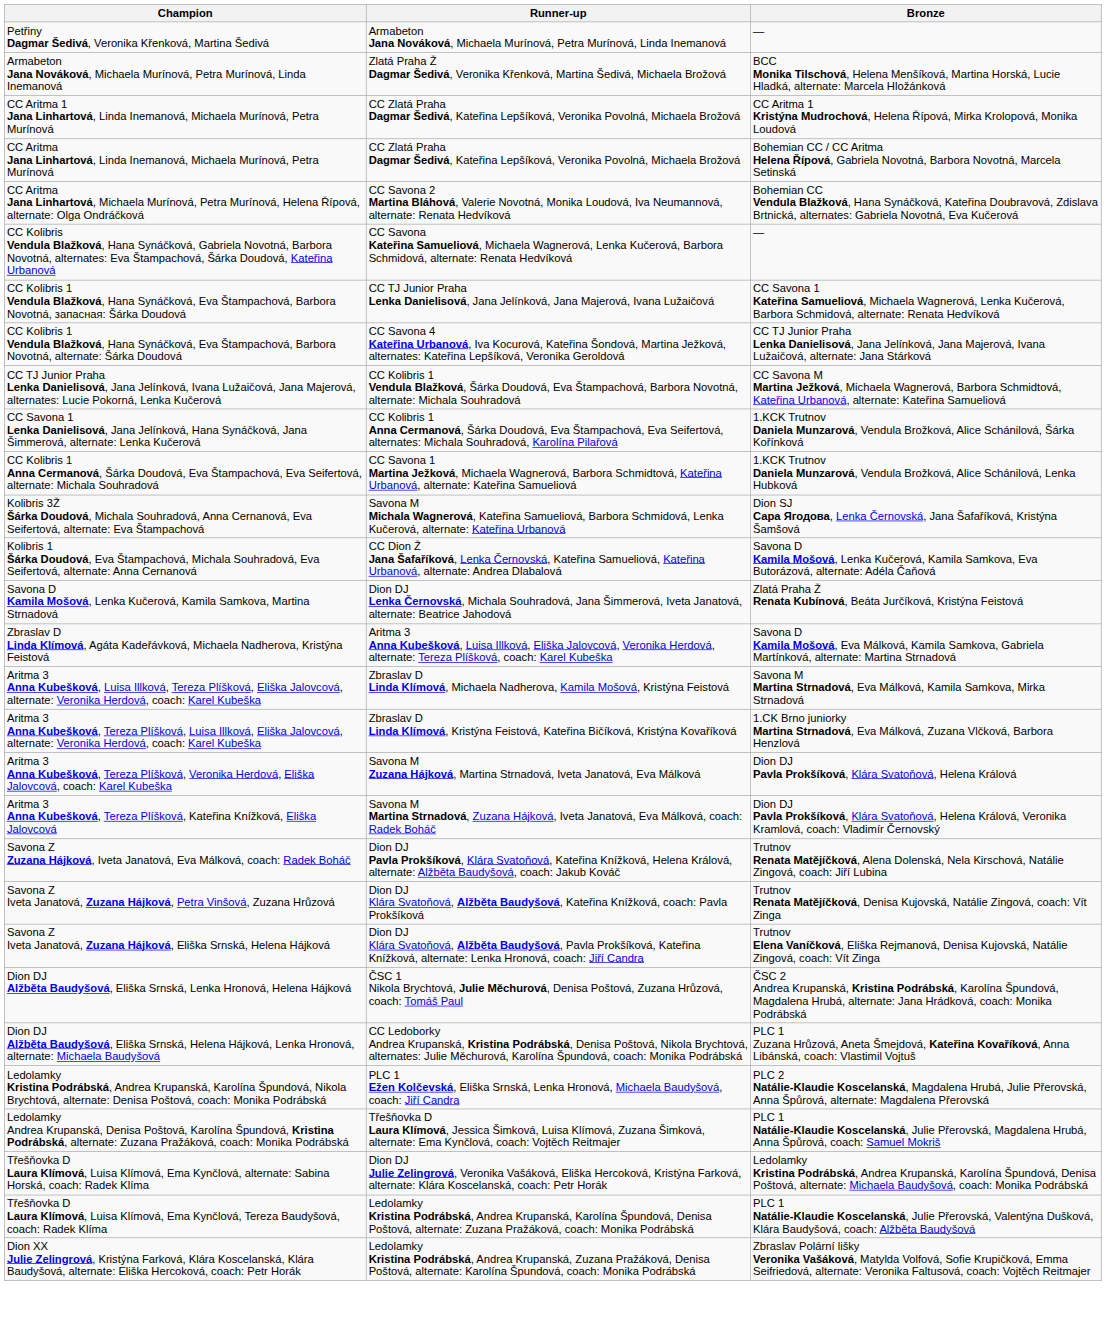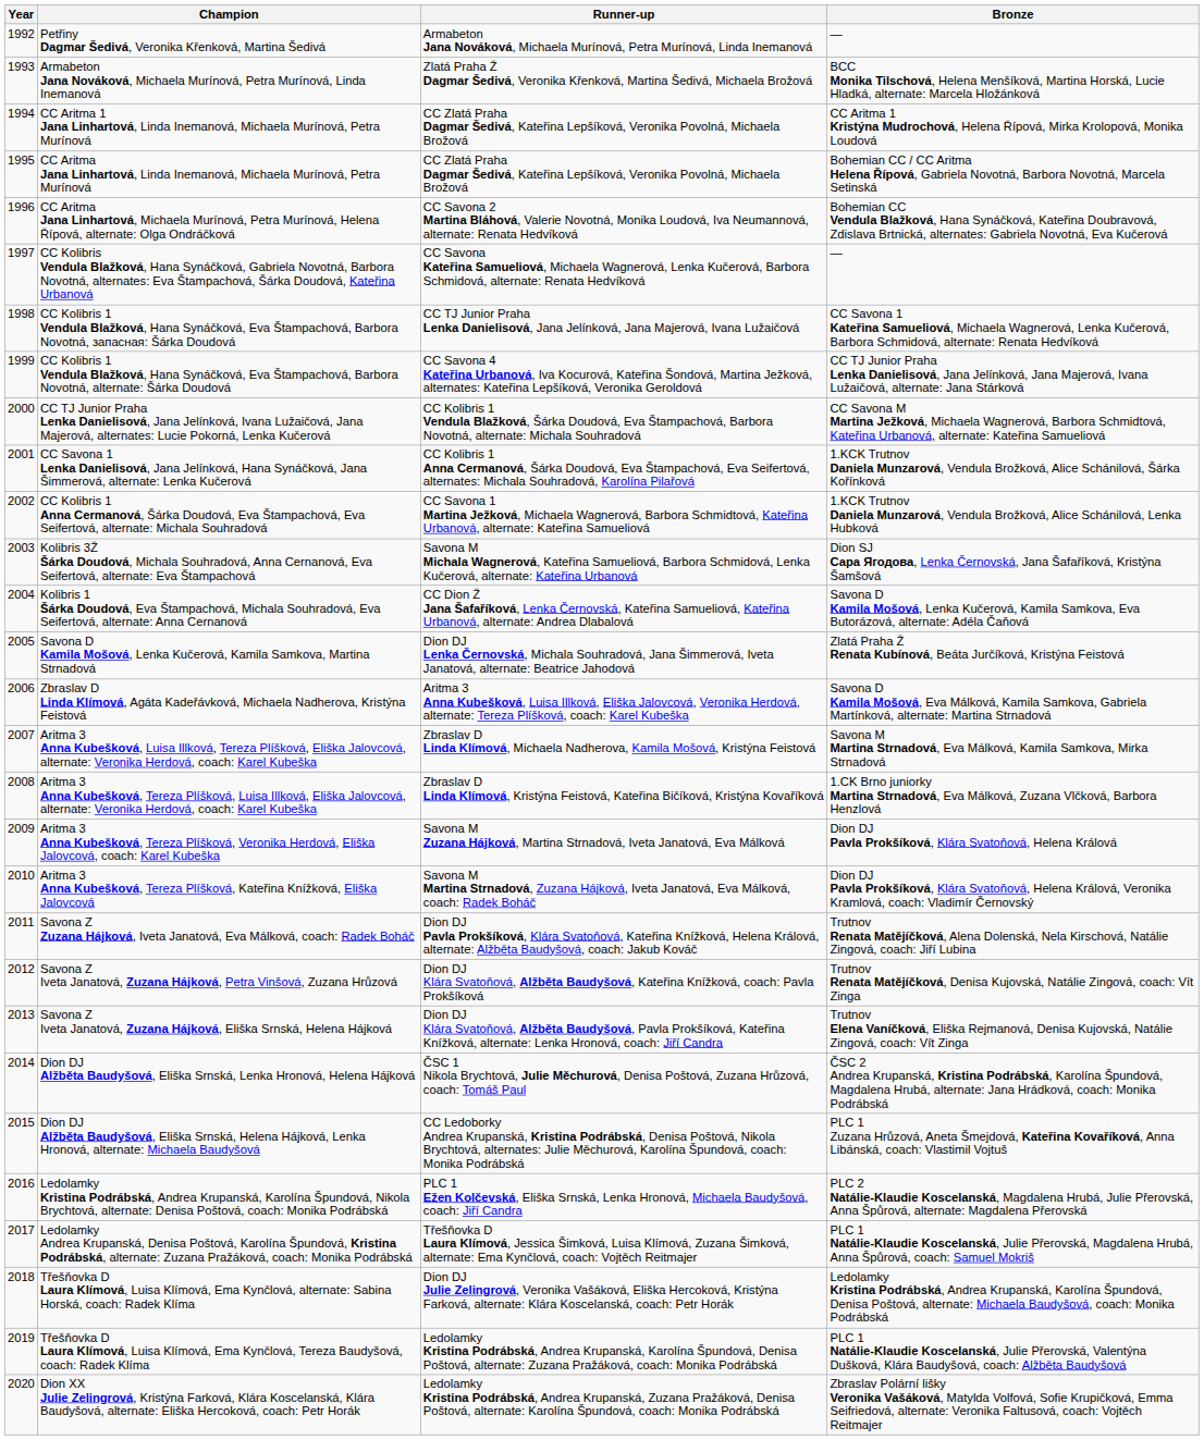 <table class="wikitable">
 <tr>
+<th scope="col">Year</th>
 <th scope="col">Champion</th>
 <th scope="col">Runner-up</th>
 <th scope="col">Bronze</th>
 </tr>
 <tr valign="top">
+<td align=center>1992</td>
 <td>Petřiny<br><strong>Dagmar Šedivá</strong>, Veronika Křenková, Martina Šedivá</td>
 <td>Armabeton<br><strong>Jana Nováková</strong>, Michaela Murínová, Petra Murínová, Linda Inemanová</td>
 <td>—</td>
 </tr>
 <tr valign="top">
+<td align=center>1993</td>
 <td>Armabeton<br><strong>Jana Nováková</strong>, Michaela Murínová, Petra Murínová, Linda Inemanová</td>
 <td>Zlatá Praha Ž<br><strong>Dagmar Šedivá</strong>, Veronika Křenková, Martina Šedivá, Michaela Brožová</td>
 <td>BCC<br><strong>Monika Tilschová</strong>, Helena Menšíková, Martina Horská, Lucie Hladká, alternate: Marcela Hložánková</td>
 </tr>
 <tr valign="top">
+<td align=center>1994</td>
 <td>CC Aritma 1<br><strong>Jana Linhartová</strong>, Linda Inemanová, Michaela Murínová, Petra Murínová</td>
 <td>CC Zlatá Praha<br><strong>Dagmar Šedivá</strong>, Kateřina Lepšíková, Veronika Povolná, Michaela Brožová</td>
 <td>CC Aritma 1<br><strong>Kristýna Mudrochová</strong>, Helena Řípová, Mirka Krolopová, Monika Loudová</td>
 </tr>
 <tr valign="top">
+<td align=center>1995</td>
 <td>CC Aritma<br><strong>Jana Linhartová</strong>, Linda Inemanová, Michaela Murínová, Petra Murínová</td>
 <td>CC Zlatá Praha<br><strong>Dagmar Šedivá</strong>, Kateřina Lepšíková, Veronika Povolná, Michaela Brožová</td>
 <td>Bohemian CC / CC Aritma<br><strong>Helena Řípová</strong>, Gabriela Novotná, Barbora Novotná, Marcela Setinská</td>
 </tr>
 <tr valign="top">
+<td align=center>1996</td>
 <td>CC Aritma<br><strong>Jana Linhartová</strong>, Michaela Murínová, Petra Murínová, Helena Řípová, alternate: Olga Ondráčková</td>
 <td>CC Savona 2<br><strong>Martina Bláhová</strong>, Valerie Novotná, Monika Loudová, Iva Neumannová, alternate: Renata Hedvíková</td>
 <td>Bohemian CC<br><strong>Vendula Blažková</strong>, Hana Synáčková, Kateřina Doubravová, Zdislava Brtnická, alternates: Gabriela Novotná, Eva Kučerová</td>
 </tr>
 <tr valign="top">
+<td align=center>1997</td>
 <td>CC Kolibris<br><strong>Vendula Blažková</strong>, Hana Synáčková, Gabriela Novotná, Barbora Novotná, alternates: Eva Štampachová, Šárka Doudová, <a href='#'>Kateřina Urbanová</a></td>
 <td>CC Savona<br><strong>Kateřina Samueliová</strong>, Michaela Wagnerová, Lenka Kučerová, Barbora Schmidová, alternate: Renata Hedvíková</td>
 <td>—</td>
 </tr>
 <tr valign="top">
+<td align=center>1998</td>
 <td>CC Kolibris 1<br><strong>Vendula Blažková</strong>, Hana Synáčková, Eva Štampachová, Barbora Novotná, запасная: Šárka Doudová</td>
 <td>CC TJ Junior Praha<br><strong>Lenka Danielisová</strong>, Jana Jelínková, Jana Majerová, Ivana Lužaičová</td>
 <td>CC Savona 1<br><strong>Kateřina Samueliová</strong>, Michaela Wagnerová, Lenka Kučerová, Barbora Schmidová, alternate: Renata Hedvíková</td>
 </tr>
 <tr valign="top">
+<td align=center>1999</td>
 <td>CC Kolibris 1<br><strong>Vendula Blažková</strong>, Hana Synáčková, Eva Štampachová, Barbora Novotná, alternate: Šárka Doudová</td>
 <td>CC Savona 4<br><strong><a href='#'>Kateřina Urbanová</a></strong>, Iva Kocurová, Kateřina Šondová, Martina Ježková, alternates: Kateřina Lepšíková, Veronika Geroldová</td>
 <td>CC TJ Junior Praha<br><strong>Lenka Danielisová</strong>, Jana Jelínková, Jana Majerová, Ivana Lužaičová, alternate: Jana Stárková</td>
 </tr>
 <tr valign="top">
+<td align=center>2000</td>
 <td>CC TJ Junior Praha<br><strong>Lenka Danielisová</strong>, Jana Jelínková, Ivana Lužaičová, Jana Majerová, alternates: Lucie Pokorná, Lenka Kučerová</td>
 <td>CC Kolibris 1<br><strong>Vendula Blažková</strong>, Šárka Doudová, Eva Štampachová, Barbora Novotná, alternate: Michala Souhradová</td>
 <td>CC Savona M<br><strong>Martina Ježková</strong>, Michaela Wagnerová, Barbora Schmidtová, <a href='#'>Kateřina Urbanová</a>, alternate: Kateřina Samueliová</td>
 </tr>
 <tr valign="top">
+<td align=center>2001</td>
 <td>CC Savona 1<br><strong>Lenka Danielisová</strong>, Jana Jelínková, Hana Synáčková, Jana Šimmerová, alternate: Lenka Kučerová</td>
 <td>CC Kolibris 1<br><strong>Anna Cermanová</strong>, Šárka Doudová, Eva Štampachová, Eva Seifertová, alternates: Michala Souhradová, <a href='#'>Karolína Pilařová</a></td>
 <td>1.KCK Trutnov<br><strong>Daniela Munzarová</strong>, Vendula Brožková, Alice Schánilová, Šárka Kořínková</td>
 </tr>
 <tr valign="top">
+<td align=center>2002</td>
 <td>CC Kolibris 1<br><strong>Anna Cermanová</strong>, Šárka Doudová, Eva Štampachová, Eva Seifertová, alternate: Michala Souhradová</td>
 <td>CC Savona 1<br><strong>Martina Ježková</strong>, Michaela Wagnerová, Barbora Schmidtová, <a href='#'>Kateřina Urbanová</a>, alternate: Kateřina Samueliová</td>
 <td>1.KCK Trutnov<br><strong>Daniela Munzarová</strong>, Vendula Brožková, Alice Schánilová, Lenka Hubková</td>
 </tr>
 <tr valign="top">
+<td align=center>2003</td>
 <td>Kolibris 3Ž<br><strong>Šárka Doudová</strong>, Michala Souhradová, Anna Cernanová, Eva Seifertová, alternate: Eva Štampachová</td>
 <td>Savona M<br><strong>Michala Wagnerová</strong>, Kateřina Samueliová, Barbora Schmidová, Lenka Kučerová, alternate: <a href='#'>Kateřina Urbanová</a></td>
 <td>Dion SJ<br><strong>Сара Ягодова</strong>, <a href='#'>Lenka Černovská</a>, Jana Šafaříková, Kristýna Šamšová</td>
 </tr>
 <tr valign="top">
+<td align=center>2004</td>
 <td>Kolibris 1<br><strong>Šárka Doudová</strong>, Eva Štampachová, Michala Souhradová, Eva Seifertová, alternate: Anna Cernanová</td>
 <td>CC Dion Ž<br><strong>Jana Šafaříková</strong>, <a href='#'>Lenka Černovská</a>, Kateřina Samueliová, <a href='#'>Kateřina Urbanová</a>, alternate: Andrea Dlabalová</td>
 <td>Savona D<br><strong><a href='#'>Kamila Mošová</a></strong>, Lenka Kučerová, Kamila Samkova, Eva Butorázová, alternate: Adéla Čaňová</td>
 </tr>
 <tr valign="top">
+<td align=center>2005</td>
 <td>Savona D<br><strong><a href='#'>Kamila Mošová</a></strong>, Lenka Kučerová, Kamila Samkova, Martina Strnadová</td>
 <td>Dion DJ<br><strong><a href='#'>Lenka Černovská</a></strong>, Michala Souhradová, Jana Šimmerová, Iveta Janatová, alternate: Beatrice Jahodová</td>
 <td>Zlatá Praha Ž<br><strong>Renata Kubínová</strong>, Beáta Jurčíková, Kristýna Feistová</td>
 </tr>
 <tr valign="top">
+<td align=center>2006</td>
 <td>Zbraslav D<br><strong><a href='#'>Linda Klímová</a></strong>, Agáta Kadeřávková, Michaela Nadherova, Kristýna Feistová</td>
 <td>Aritma 3<br><strong><a href='#'>Anna Kubešková</a></strong>, <a href='#'>Luisa Illková</a>, <a href='#'>Eliška Jalovcová</a>, <a href='#'>Veronika Herdová</a>, alternate: <a href='#'>Tereza Plíšková</a>, coach: <a href='#'>Karel Kubeška</a></td>
 <td>Savona D<br><strong><a href='#'>Kamila Mošová</a></strong>, Eva Málková, Kamila Samkova, Gabriela Martínková, alternate: Martina Strnadová</td>
 </tr>
 <tr valign="top">
+<td align=center>2007</td>
 <td>Aritma 3<br><strong><a href='#'>Anna Kubešková</a></strong>, <a href='#'>Luisa Illková</a>, <a href='#'>Tereza Plíšková</a>, <a href='#'>Eliška Jalovcová</a>, alternate: <a href='#'>Veronika Herdová</a>, coach: <a href='#'>Karel Kubeška</a></td>
 <td>Zbraslav D<br><strong><a href='#'>Linda Klímová</a></strong>, Michaela Nadherova, <a href='#'>Kamila Mošová</a>, Kristýna Feistová</td>
 <td>Savona M<br><strong>Martina Strnadová</strong>, Eva Málková, Kamila Samkova, Mirka Strnadová</td>
 </tr>
 <tr valign="top">
+<td align=center>2008</td>
 <td>Aritma 3<br><strong><a href='#'>Anna Kubešková</a></strong>, <a href='#'>Tereza Plíšková</a>, <a href='#'>Luisa Illková</a>, <a href='#'>Eliška Jalovcová</a>, alternate: <a href='#'>Veronika Herdová</a>, coach: <a href='#'>Karel Kubeška</a></td>
 <td>Zbraslav D<br><strong><a href='#'>Linda Klímová</a></strong>, Kristýna Feistová, Kateřina Bičíková, Kristýna Kovaříková</td>
 <td>1.CK Brno juniorky<br><strong>Martina Strnadová</strong>, Eva Málková, Zuzana Vlčková, Barbora Henzlová</td>
 </tr>
 <tr valign="top">
+<td align=center>2009</td>
 <td>Aritma 3<br><strong><a href='#'>Anna Kubešková</a></strong>, <a href='#'>Tereza Plíšková</a>, <a href='#'>Veronika Herdová</a>, <a href='#'>Eliška Jalovcová</a>, coach: <a href='#'>Karel Kubeška</a></td>
 <td>Savona M<br><strong><a href='#'>Zuzana Hájková</a></strong>, Martina Strnadová, Iveta Janatová, Eva Málková</td>
 <td>Dion DJ<br><strong>Pavla Prokšíková</strong>, <a href='#'>Klára Svatoňová</a>, Helena Králová</td>
 </tr>
 <tr valign="top">
+<td align=center>2010</td>
 <td>Aritma 3<br><strong><a href='#'>Anna Kubešková</a></strong>, <a href='#'>Tereza Plíšková</a>, Kateřina Knížková, <a href='#'>Eliška Jalovcová</a></td>
 <td>Savona M<br><strong>Martina Strnadová</strong>, <a href='#'>Zuzana Hájková</a>, Iveta Janatová, Eva Málková, coach: <a href='#'>Radek Boháč</a></td>
 <td>Dion DJ<br><strong>Pavla Prokšíková</strong>, <a href='#'>Klára Svatoňová</a>, Helena Králová, Veronika Kramlová, coach: Vladimír Černovský</td>
 </tr>
 <tr valign="top">
+<td align=center>2011</td>
 <td>Savona Z<br><strong><a href='#'>Zuzana Hájková</a></strong>, Iveta Janatová, Eva Málková, coach: <a href='#'>Radek Boháč</a></td>
 <td>Dion DJ<br><strong>Pavla Prokšíková</strong>, <a href='#'>Klára Svatoňová</a>, Kateřina Knížková, Helena Králová, alternate: <a href='#'>Alžběta Baudyšová</a>, coach: Jakub Kováč</td>
 <td>Trutnov<br><strong>Renata Matějíčková</strong>, Alena Dolenská, Nela Kirschová, Natálie Zingová, coach: Jiří Lubina</td>
 </tr>
 <tr valign="top">
+<td align=center>2012</td>
 <td>Savona Z<br>Iveta Janatová, <strong><a href='#'>Zuzana Hájková</a></strong>, <a href='#'>Petra Vinšová</a>, Zuzana Hrůzová</td>
 <td>Dion DJ<br><a href='#'>Klára Svatoňová</a>, <strong><a href='#'>Alžběta Baudyšová</a></strong>, Kateřina Knížková, coach: Pavla Prokšíková</td>
 <td>Trutnov<br><strong>Renata Matějíčková</strong>, Denisa Kujovská, Natálie Zingová, coach: Vít Zinga</td>
 </tr>
 <tr valign="top">
+<td align=center>2013</td>
 <td>Savona Z<br>Iveta Janatová, <strong><a href='#'>Zuzana Hájková</a></strong>, Eliška Srnská, Helena Hájková</td>
 <td>Dion DJ<br><a href='#'>Klára Svatoňová</a>, <strong><a href='#'>Alžběta Baudyšová</a></strong>, Pavla Prokšíková, Kateřina Knížková, alternate: Lenka Hronová, coach: <a href='#'>Jiří Candra</a></td>
 <td>Trutnov<br><strong>Elena Vaníčková</strong>, Eliška Rejmanová, Denisa Kujovská, Natálie Zingová, coach: Vít Zinga</td>
 </tr>
 <tr valign="top">
+<td align=center>2014</td>
 <td>Dion DJ<br><strong><a href='#'>Alžběta Baudyšová</a></strong>, Eliška Srnská, Lenka Hronová, Helena Hájková</td>
 <td>ČSC 1<br>Nikola Brychtová, <strong>Julie Měchurová</strong>, Denisa Poštová, Zuzana Hrůzová, coach: <a href='#'>Tomáš Paul</a></td>
 <td>ČSC 2<br>Andrea Krupanská, <strong>Kristina Podrábská</strong>, Karolína Špundová, Magdalena Hrubá, alternate: Jana Hrádková, coach: Monika Podrábská</td>
 </tr>
 <tr valign="top">
+<td align=center>2015</td>
 <td>Dion DJ<br><strong><a href='#'>Alžběta Baudyšová</a></strong>, Eliška Srnská, Helena Hájková, Lenka Hronová, alternate: <a href='#'>Michaela Baudyšová</a></td>
 <td>CC Ledoborky<br>Andrea Krupanská, <strong>Kristina Podrábská</strong>, Denisa Poštová, Nikola Brychtová, alternates: Julie Měchurová, Karolína Špundová, coach: Monika Podrábská</td>
 <td>PLC 1<br>Zuzana Hrůzová, Aneta Šmejdová, <strong>Kateřina Kovaříková</strong>, Anna Libánská, coach: Vlastimil Vojtuš</td>
 </tr>
 <tr valign="top">
+<td align=center>2016</td>
 <td>Ledolamky<br><strong>Kristina Podrábská</strong>, Andrea Krupanská, Karolína Špundová, Nikola Brychtová, alternate: Denisa Poštová, coach: Monika Podrábská</td>
 <td>PLC 1<br><strong><a href='#'>Ežen Kolčevská</a></strong>, Eliška Srnská, Lenka Hronová, <a href='#'>Michaela Baudyšová</a>, coach: <a href='#'>Jiří Candra</a></td>
 <td>PLC 2<br><strong>Natálie-Klaudie Koscelanská</strong>, Magdalena Hrubá, Julie Přerovská, Anna Špůrová, alternate: Magdalena Přerovská</td>
 </tr>
 <tr valign="top">
+<td align=center>2017</td>
 <td>Ledolamky<br>Andrea Krupanská, Denisa Poštová, Karolína Špundová, <strong>Kristina Podrábská</strong>, alternate: Zuzana Pražáková, coach: Monika Podrábská</td>
 <td>Třešňovka D<br><strong>Laura Klímová</strong>, Jessica Šimková, Luisa Klímová, Zuzana Šimková, alternate: Ema Kynčlová, coach: Vojtěch Reitmajer</td>
 <td>PLC 1<br><strong>Natálie-Klaudie Koscelanská</strong>, Julie Přerovská, Magdalena Hrubá, Anna Špůrová, coach: <a href='#'>Samuel Mokriš</a></td>
 </tr>
 <tr valign="top">
+<td align=center>2018</td>
 <td>Třešňovka D<br><strong>Laura Klímová</strong>, Luisa Klímová, Ema Kynčlová, alternate: Sabina Horská, coach: Radek Klíma</td>
 <td>Dion DJ<br><strong><a href='#'>Julie Zelingrová</a></strong>, Veronika Vašáková, Eliška Hercoková, Kristýna Farková, alternate: Klára Koscelanská, coach: Petr Horák</td>
 <td>Ledolamky<br><strong>Kristina Podrábská</strong>, Andrea Krupanská, Karolína Špundová, Denisa Poštová, alternate: <a href='#'>Michaela Baudyšová</a>, coach: Monika Podrábská</td>
 </tr>
 <tr valign="top">
+<td align=center>2019</td>
 <td>Třešňovka D<br><strong>Laura Klímová</strong>, Luisa Klímová, Ema Kynčlová, Tereza Baudyšová, coach: Radek Klíma</td>
 <td>Ledolamky<br><strong>Kristina Podrábská</strong>, Andrea Krupanská, Karolína Špundová, Denisa Poštová, alternate: Zuzana Pražáková, coach: Monika Podrábská</td>
 <td>PLC 1<br><strong>Natálie-Klaudie Koscelanská</strong>, Julie Přerovská, Valentýna Dušková, Klára Baudyšová, coach: <a href='#'>Alžběta Baudyšová</a></td>
 </tr>
 <tr valign="top">
+<td align=center>2020</td>
 <td>Dion XX<br><strong><a href='#'>Julie Zelingrová</a></strong>, Kristýna Farková, Klára Koscelanská, Klára Baudyšová, alternate: Eliška Hercoková, coach: Petr Horák</td>
 <td>Ledolamky<br><strong>Kristina Podrábská</strong>, Andrea Krupanská, Zuzana Pražáková, Denisa Poštová, alternate: Karolína Špundová, coach: Monika Podrábská</td>
 <td>Zbraslav Polární lišky<br><strong>Veronika Vašáková</strong>, Matylda Volfová, Sofie Krupičková, Emma Seifriedová, alternate: Veronika Faltusová, coach: Vojtěch Reitmajer<br></td>
 </tr>
 </table>
